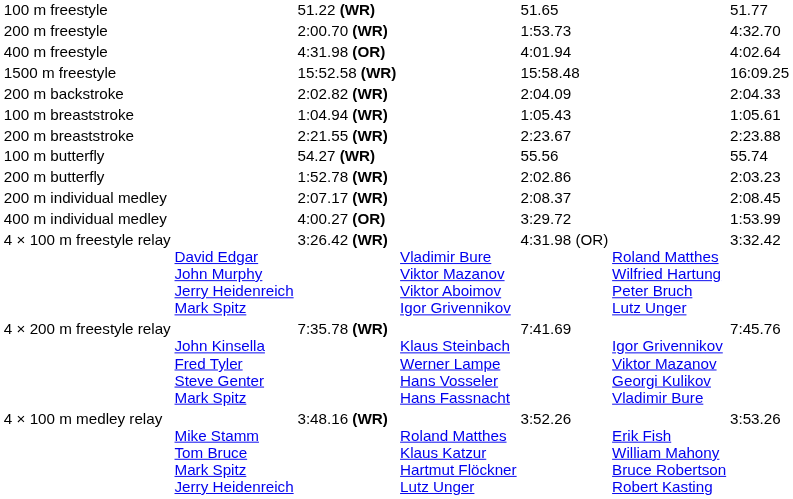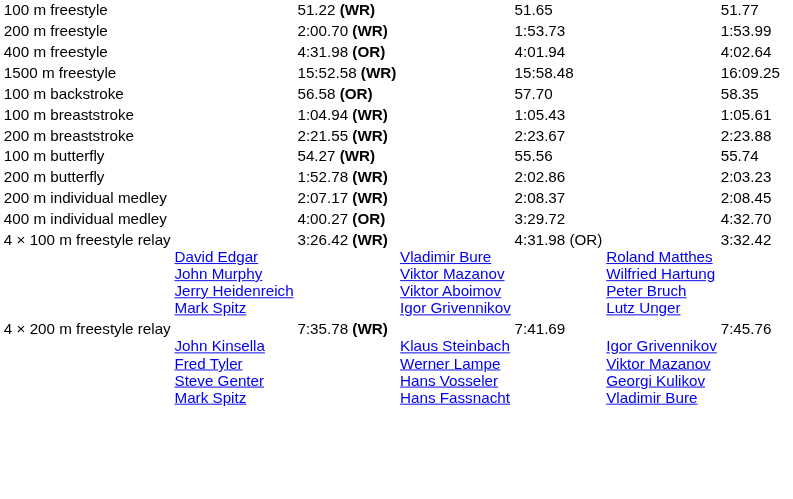 <table>
 <tr>
 <td>100 m freestyle<br></td>
 <td></td>
 <td>51.22 <strong>(WR)</strong></td>
 <td></td>
 <td>51.65</td>
 <td></td>
 <td>51.77</td>
 </tr>
 <tr>
 <td>200 m freestyle<br></td>
 <td></td>
 <td>2:00.70 <strong>(WR)</strong></td>
 <td></td>
 <td>1:53.73</td>
 <td></td>
-<td>4:32.70</td>
+<td>1:53.99</td>
 </tr>
 <tr>
 <td>400 m freestyle<br></td>
 <td></td>
 <td>4:31.98 <strong>(OR)</strong></td>
 <td></td>
 <td>4:01.94</td>
 <td></td>
 <td>4:02.64</td>
 </tr>
 <tr>
 <td>1500 m freestyle<br></td>
 <td></td>
 <td>15:52.58 <strong>(WR)</strong></td>
 <td></td>
 <td>15:58.48</td>
 <td></td>
 <td>16:09.25</td>
 </tr>
 <tr>
-<td>200 m backstroke<br></td>
+<td>100 m backstroke<br></td>
 <td></td>
-<td>2:02.82 <strong>(WR)</strong></td>
+<td>56.58 <strong>(OR)</strong></td>
 <td></td>
-<td>2:04.09</td>
+<td>57.70</td>
 <td></td>
-<td>2:04.33</td>
+<td>58.35</td>
 </tr>
 <tr>
 <td>100 m breaststroke<br></td>
 <td></td>
 <td>1:04.94 <strong>(WR)</strong></td>
 <td></td>
 <td>1:05.43</td>
 <td></td>
 <td>1:05.61</td>
 </tr>
 <tr>
 <td>200 m breaststroke<br></td>
 <td></td>
 <td>2:21.55 <strong>(WR)</strong></td>
 <td></td>
 <td>2:23.67</td>
 <td></td>
 <td>2:23.88</td>
 </tr>
 <tr>
 <td>100 m butterfly<br></td>
 <td></td>
 <td>54.27 <strong>(WR)</strong></td>
 <td></td>
 <td>55.56</td>
 <td></td>
 <td>55.74</td>
 </tr>
 <tr>
 <td>200 m butterfly<br></td>
 <td></td>
 <td>1:52.78 <strong>(WR)</strong></td>
 <td></td>
 <td>2:02.86</td>
 <td></td>
 <td>2:03.23</td>
 </tr>
 <tr>
 <td>200 m individual medley<br></td>
 <td></td>
 <td>2:07.17 <strong>(WR)</strong></td>
 <td></td>
 <td>2:08.37</td>
 <td></td>
 <td>2:08.45</td>
 </tr>
 <tr>
 <td>400 m individual medley<br></td>
 <td></td>
 <td>4:00.27 <strong>(OR)</strong></td>
 <td></td>
 <td>3:29.72</td>
 <td></td>
-<td>1:53.99</td>
+<td>4:32.70</td>
 </tr>
 <tr valign="top">
 <td>4 × 100 m freestyle relay<br></td>
 <td><br> <a href='#'>David Edgar</a><br><a href='#'>John Murphy</a><br> <a href='#'>Jerry Heidenreich</a><br> <a href='#'>Mark Spitz</a></td>
 <td>3:26.42 <strong>(WR)</strong></td>
 <td><br> <a href='#'>Vladimir Bure</a><br> <a href='#'>Viktor Mazanov</a><br><a href='#'>Viktor Aboimov</a><br> <a href='#'>Igor Grivennikov</a></td>
 <td>4:31.98 (OR)</td>
 <td><br> <a href='#'>Roland Matthes</a><br> <a href='#'>Wilfried Hartung</a><br> <a href='#'>Peter Bruch</a><br> <a href='#'>Lutz Unger</a></td>
 <td>3:32.42</td>
 </tr>
 <tr valign="top">
 <td>4 × 200 m freestyle relay<br></td>
 <td><br> <a href='#'>John Kinsella</a><br><a href='#'>Fred Tyler</a><br> <a href='#'>Steve Genter</a><br> <a href='#'>Mark Spitz</a><br></td>
 <td>7:35.78 <strong>(WR)</strong></td>
 <td><br><a href='#'>Klaus Steinbach</a><br> <a href='#'>Werner Lampe</a><br> <a href='#'>Hans Vosseler</a><br> <a href='#'>Hans Fassnacht</a></td>
 <td>7:41.69</td>
 <td><br><a href='#'>Igor Grivennikov</a><br> <a href='#'>Viktor Mazanov</a><br> <a href='#'>Georgi Kulikov</a><br> <a href='#'>Vladimir Bure</a></td>
 <td>7:45.76</td>
 </tr>
-<tr valign="top">
-<td>4 × 100 m medley relay<br></td>
-<td><br> <a href='#'>Mike Stamm</a><br> <a href='#'>Tom Bruce</a><br> <a href='#'>Mark Spitz</a><br> <a href='#'>Jerry Heidenreich</a></td>
-<td>3:48.16 <strong>(WR)</strong></td>
-<td><br> <a href='#'>Roland Matthes</a><br> <a href='#'>Klaus Katzur</a><br> <a href='#'>Hartmut Flöckner</a><br> <a href='#'>Lutz Unger</a><br></td>
-<td>3:52.26</td>
-<td><br><a href='#'>Erik Fish</a><br> <a href='#'>William Mahony</a><br> <a href='#'>Bruce Robertson</a><br> <a href='#'>Robert Kasting</a></td>
-<td>3:53.26</td>
-</tr>
 </table>
